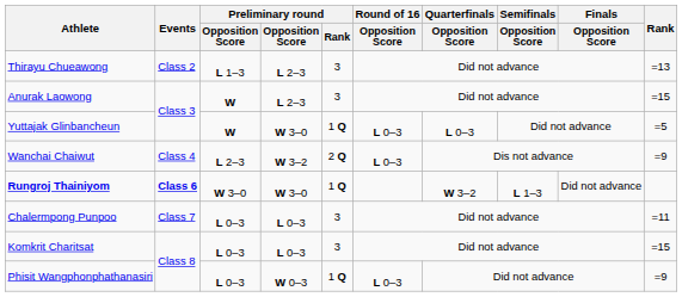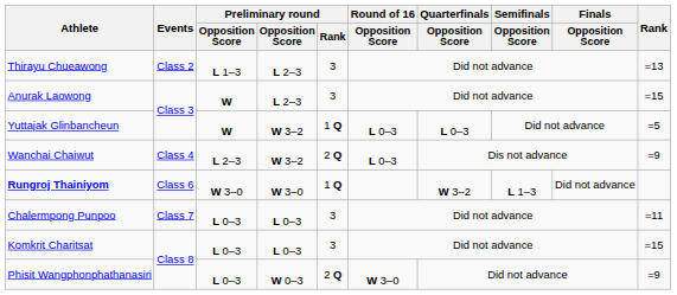 <table class=wikitable style=font-size:90%>
 <tr>
 <th rowspan="2">Athlete</th>
 <th rowspan="2">Events</th>
 <th colspan="3">Preliminary round</th>
 <th>Round of 16</th>
 <th>Quarterfinals</th>
 <th>Semifinals</th>
 <th>Finals</th>
 <th rowspan="2">Rank</th>
 </tr>
 <tr style=font-size:95%>
 <th>Opposition<br>Score</th>
 <th>Opposition<br>Score</th>
 <th>Rank</th>
 <th>Opposition<br>Score</th>
 <th>Opposition<br>Score</th>
 <th>Opposition<br>Score</th>
 <th>Opposition<br>Score</th>
 </tr>
 <tr align=center>
 <td align=left><a href='#'>Thirayu Chueawong</a></td>
 <td align=left><a href='#'>Class 2</a></td>
 <td><br><strong>L</strong> 1–3</td>
 <td><br><strong>L</strong> 2–3</td>
 <td>3</td>
 <td colspan=4>Did not advance</td>
 <td>=13</td>
 </tr>
 <tr align=center>
 <td align=left><a href='#'>Anurak Laowong</a></td>
 <td rowspan="2" align=left><a href='#'>Class 3</a></td>
 <td><br><strong>W</strong> </td>
 <td><br><strong>L</strong> 2–3</td>
 <td>3</td>
 <td colspan=4>Did not advance</td>
 <td>=15</td>
 </tr>
 <tr align=center>
 <td align=left><a href='#'>Yuttajak Glinbancheun</a></td>
 <td><br><strong>W</strong> </td>
-<td><br><strong>W</strong> 3–0</td>
+<td><br><strong>W</strong> 3–2</td>
 <td>1 <strong>Q</strong></td>
 <td><br><strong>L</strong> 0–3</td>
 <td><br><strong>L</strong> 0–3</td>
 <td colspan=2>Did not advance</td>
 <td>=5</td>
 </tr>
 <tr align=center>
 <td align=left><a href='#'>Wanchai Chaiwut</a></td>
 <td align=left><a href='#'>Class 4</a></td>
 <td><br><strong>L</strong> 2–3</td>
 <td><br><strong>W</strong> 3–2</td>
 <td>2 <strong>Q</strong></td>
 <td><br><strong>L</strong> 0–3</td>
 <td colspan="3">Dis not advance</td>
 <td>=9</td>
 </tr>
 <tr align=center>
 <td align=left><strong><a href='#'>Rungroj Thainiyom</a></strong></td>
-<td align=left><strong><a href='#'>Class 6</a></strong></td>
+<td align=left><a href='#'>Class 6</a></td>
 <td><br><strong>W</strong> 3–0</td>
 <td><br><strong>W</strong> 3–0</td>
 <td>1 <strong>Q</strong></td>
 <td></td>
 <td><br><strong>W</strong> 3–2</td>
 <td><br><strong>L</strong> 1–3</td>
 <td>Did not advance</td>
 <td></td>
 </tr>
 <tr align=center>
 <td align=left><a href='#'>Chalermpong Punpoo</a></td>
 <td align=left><a href='#'>Class 7</a></td>
 <td><br><strong>L</strong> 0–3</td>
 <td><br><strong>L</strong> 0–3</td>
 <td>3</td>
 <td colspan=4>Did not advance</td>
 <td>=11</td>
 </tr>
 <tr align=center>
 <td align=left><a href='#'>Komkrit Charitsat</a></td>
 <td rowspan="2" align=left><a href='#'>Class 8</a></td>
 <td><br><strong>L</strong> 0–3</td>
 <td><br><strong>L</strong> 0–3</td>
 <td>3</td>
 <td colspan=4>Did not advance</td>
 <td>=15</td>
 </tr>
 <tr align=center>
 <td align=left><a href='#'>Phisit Wangphonphathanasiri</a></td>
 <td><br><strong>L</strong> 0–3</td>
 <td><br><strong>W</strong> 0–3</td>
-<td>1 <strong>Q</strong></td>
-<td><br><strong>L</strong> 0–3</td>
+<td>2 <strong>Q</strong></td>
+<td><br><strong>W</strong> 3–0</td>
 <td colspan="3">Did not advance</td>
 <td>=9</td>
 </tr>
 </table>
